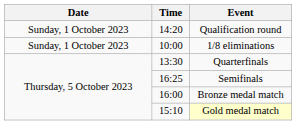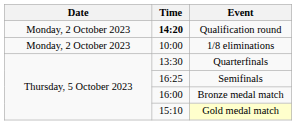 <table class = "wikitable" style="text-align:center;">
 <tr>
 <th width="220">Date</th>
 <th width="50">Time</th>
 <th width="150">Event</th>
 </tr>
 <tr>
-<td>Sunday, 1 October 2023</td>
-<td>14:20</td>
+<td>Monday, 2 October 2023</td>
+<td><strong>14:20</strong></td>
 <td>Qualification round</td>
 </tr>
 <tr>
-<td>Sunday, 1 October 2023</td>
+<td>Monday, 2 October 2023</td>
 <td>10:00</td>
 <td>1/8 eliminations</td>
 </tr>
 <tr>
 <td rowspan=4>Thursday, 5 October 2023</td>
 <td>13:30</td>
 <td>Quarterfinals</td>
 </tr>
 <tr>
 <td>16:25</td>
 <td>Semifinals</td>
 </tr>
 <tr>
 <td>16:00</td>
 <td>Bronze medal match</td>
 </tr>
 <tr>
 <td>15:10</td>
 <td bgcolor=ffffcc>Gold medal match</td>
 </tr>
 </table>
